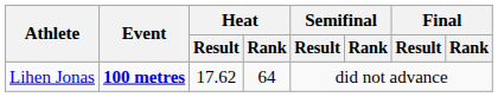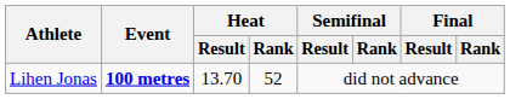 <table class="wikitable" style="font-size:90%">
 <tr>
 <th rowspan="2">Athlete</th>
 <th rowspan="2">Event</th>
 <th colspan="2">Heat</th>
 <th colspan="2">Semifinal</th>
 <th colspan="2">Final</th>
 </tr>
 <tr style="font-size:95%">
 <th>Result</th>
 <th>Rank</th>
 <th>Result</th>
 <th>Rank</th>
 <th>Result</th>
 <th>Rank</th>
 </tr>
 <tr style=text-align:center>
 <td style=text-align:left><a href='#'>Lihen Jonas</a></td>
 <td style=text-align:left><strong><a href='#'>100 metres</a></strong></td>
-<td>17.62</td>
-<td>64</td>
+<td>13.70</td>
+<td>52</td>
 <td colspan=4>did not advance</td>
 </tr>
 </table>
